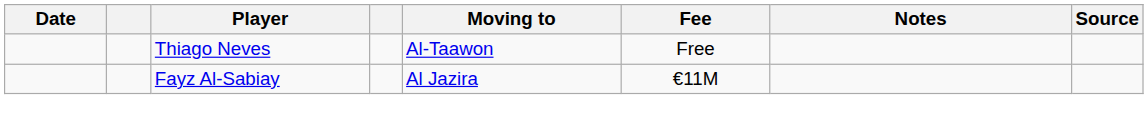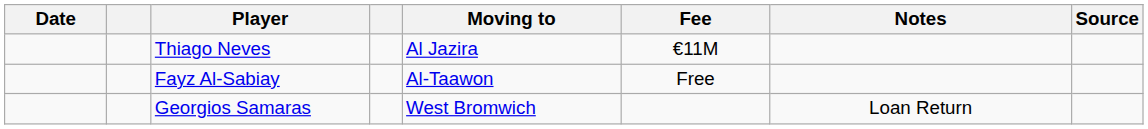 <table class="wikitable sortable">
 <tr>
 <th style="width:80px;">Date</th>
 <th style="width:30px;"></th>
 <th style="width:180px;">Player</th>
 <th style="width:20px;"></th>
 <th style="width:180px;">Moving to</th>
 <th style="width:120px;" class="unsortable">Fee</th>
 <th style="width:250px;" class="unsortable">Notes</th>
 <th style="width:20px;">Source</th>
 </tr>
 <tr>
 <td></td>
 <td align=center></td>
 <td> <a href='#'>Thiago Neves</a></td>
 <td align=center></td>
+<td> <a href='#'>Al Jazira</a></td>
+<td align=center>€11M</td>
+<td align=center></td>
+<td></td>
+</tr>
+<tr>
+<td></td>
+<td align=center></td>
+<td> <a href='#'>Fayz Al-Sabiay</a></td>
+<td align=center></td>
 <td> <a href='#'>Al-Taawon</a></td>
 <td align=center>Free</td>
 <td align=center></td>
 <td></td>
 </tr>
 <tr>
 <td></td>
 <td align=center></td>
-<td> <a href='#'>Fayz Al-Sabiay</a></td>
+<td> <a href='#'>Georgios Samaras</a></td>
 <td align=center></td>
-<td> <a href='#'>Al Jazira</a></td>
-<td align=center>€11M</td>
+<td> <a href='#'>West Bromwich</a></td>
 <td align=center></td>
+<td align=center>Loan Return</td>
 <td></td>
 </tr>
 </table>
